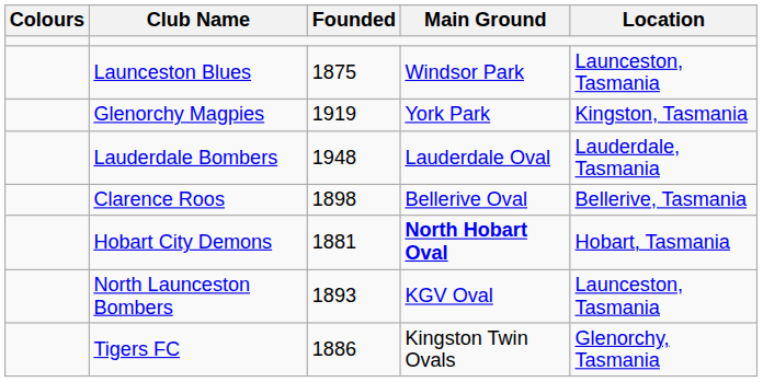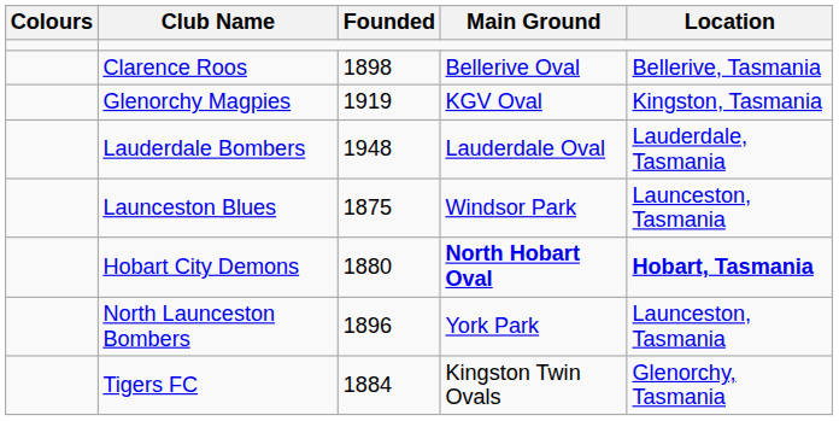 <table class="wikitable" style=max-width:Xem>
 <tr>
 <th>Colours</th>
 <th>Club Name</th>
 <th>Founded</th>
 <th>Main Ground</th>
 <th>Location</th>
 </tr>
 <tr>
 <td></td>
 </tr>
 <tr>
 <td></td>
-<td><a href='#'>Launceston Blues</a></td>
-<td>1875</td>
-<td><a href='#'>Windsor Park</a></td>
-<td><a href='#'>Launceston, Tasmania</a></td>
+<td><a href='#'>Clarence Roos</a></td>
+<td>1898</td>
+<td><a href='#'>Bellerive Oval</a></td>
+<td><a href='#'>Bellerive, Tasmania</a></td>
 </tr>
 <tr>
 <td></td>
 <td><a href='#'>Glenorchy Magpies</a></td>
 <td>1919</td>
-<td><a href='#'>York Park</a></td>
+<td><a href='#'>KGV Oval</a></td>
 <td><a href='#'>Kingston, Tasmania</a></td>
 </tr>
 <tr>
 <td></td>
 <td><a href='#'>Lauderdale Bombers</a></td>
 <td>1948</td>
 <td><a href='#'>Lauderdale Oval</a></td>
 <td><a href='#'>Lauderdale, Tasmania</a></td>
 </tr>
 <tr>
 <td></td>
-<td><a href='#'>Clarence Roos</a></td>
-<td>1898</td>
-<td><a href='#'>Bellerive Oval</a></td>
-<td><a href='#'>Bellerive, Tasmania</a></td>
+<td><a href='#'>Launceston Blues</a></td>
+<td>1875</td>
+<td><a href='#'>Windsor Park</a></td>
+<td><a href='#'>Launceston, Tasmania</a></td>
 </tr>
 <tr>
 <td></td>
 <td><a href='#'>Hobart City Demons</a></td>
-<td>1881</td>
+<td>1880</td>
 <td><strong><a href='#'>North Hobart Oval</a></strong></td>
-<td><a href='#'>Hobart, Tasmania</a></td>
+<td><strong><a href='#'>Hobart, Tasmania</a></strong></td>
 </tr>
 <tr>
 <td></td>
 <td><a href='#'>North Launceston Bombers</a></td>
-<td>1893</td>
-<td><a href='#'>KGV Oval</a></td>
+<td>1896</td>
+<td><a href='#'>York Park</a></td>
 <td><a href='#'>Launceston, Tasmania</a></td>
 </tr>
 <tr>
 <td></td>
 <td><a href='#'>Tigers FC</a></td>
-<td>1886</td>
+<td>1884</td>
 <td>Kingston Twin Ovals</td>
 <td><a href='#'>Glenorchy, Tasmania</a></td>
 </tr>
 </table>
